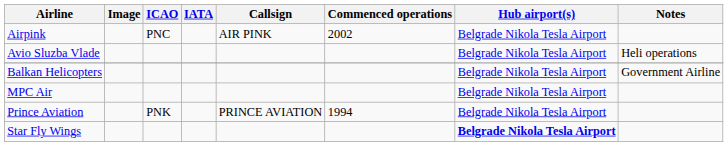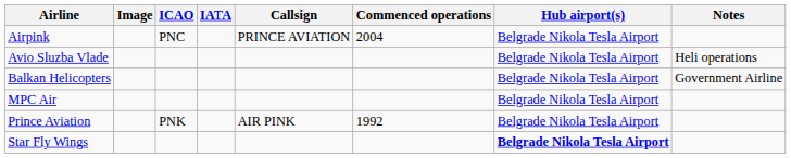 <table class="wikitable sortable">
 <tr valign=top align=left>
 <th>Airline</th>
 <th>Image</th>
 <th><a href='#'>ICAO</a></th>
 <th><a href='#'>IATA</a></th>
 <th>Callsign</th>
 <th>Commenced operations</th>
 <th><a href='#'>Hub airport(s)</a></th>
 <th>Notes</th>
 </tr>
 <tr>
 <td><a href='#'>Airpink</a></td>
 <td></td>
 <td>PNC</td>
 <td> </td>
-<td>AIR PINK</td>
-<td>2002</td>
+<td>PRINCE AVIATION</td>
+<td>2004</td>
 <td><a href='#'>Belgrade Nikola Tesla Airport</a></td>
 <td></td>
 </tr>
 <tr>
 <td><a href='#'>Avio Sluzba Vlade</a></td>
 <td></td>
 <td></td>
 <td></td>
 <td></td>
 <td></td>
 <td><a href='#'>Belgrade Nikola Tesla Airport</a></td>
 <td>Heli operations</td>
 </tr>
 <tr>
 </tr>
 <tr>
 <td><a href='#'>Balkan Helicopters</a></td>
 <td></td>
 <td></td>
 <td></td>
 <td></td>
 <td></td>
 <td><a href='#'>Belgrade Nikola Tesla Airport</a></td>
 <td>Government Airline</td>
 </tr>
 <tr>
 <td><a href='#'>MPC Air</a></td>
 <td></td>
 <td></td>
 <td></td>
 <td></td>
 <td></td>
 <td><a href='#'>Belgrade Nikola Tesla Airport</a></td>
 <td></td>
 </tr>
 <tr>
 <td><a href='#'>Prince Aviation</a></td>
 <td></td>
 <td>PNK</td>
 <td> </td>
-<td>PRINCE AVIATION</td>
-<td>1994</td>
+<td>AIR PINK</td>
+<td>1992</td>
 <td><a href='#'>Belgrade Nikola Tesla Airport</a></td>
 <td></td>
 </tr>
 <tr>
 <td><a href='#'>Star Fly Wings</a></td>
 <td></td>
 <td></td>
 <td></td>
 <td></td>
 <td></td>
 <td><strong><a href='#'>Belgrade Nikola Tesla Airport</a></strong></td>
 <td></td>
 </tr>
 </table>
